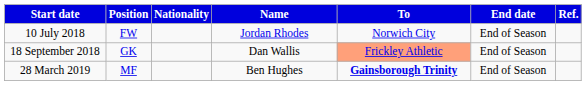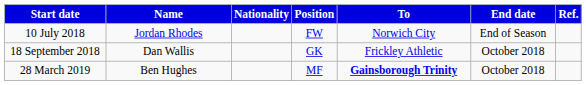 <table class="wikitable"  style="text-align:center; font-size:90%; ">
 <tr>
 <th style="background:#00d; color:#fff; width:120px;">Start date</th>
+<th style="background:#00d; color:#fff; width:150px;">Name</th>
+<th style="background:#00d; color:#fff; width:50px;">Nationality</th>
 <th style="background:#00d; color:#fff; width:50px;">Position</th>
-<th style="background:#00d; color:#fff; width:50px;">Nationality</th>
-<th style="background:#00d; color:#fff; width:150px;">Name</th>
 <th style="background:#00d; color:#fff; width:160px;">To</th>
 <th style="background:#00d; color:#fff; width:100px;">End date</th>
 <th style="background:#00d; color:#fff; width:25px;">Ref.</th>
 </tr>
 <tr>
 <td>10 July 2018</td>
+<td><a href='#'>Jordan Rhodes</a></td>
+<td></td>
 <td><a href='#'>FW</a></td>
-<td></td>
-<td><a href='#'>Jordan Rhodes</a></td>
 <td> <a href='#'>Norwich City</a></td>
 <td>End of Season</td>
 <td></td>
 </tr>
 <tr>
 <td>18 September 2018</td>
+<td>Dan Wallis</td>
+<td></td>
 <td><a href='#'>GK</a></td>
-<td></td>
-<td>Dan Wallis</td>
-<td style="background: lightsalmon;"> <a href='#'>Frickley Athletic</a></td>
-<td>End of Season</td>
+<td> <a href='#'>Frickley Athletic</a></td>
+<td>October 2018</td>
 <td></td>
 </tr>
 <tr>
 <td>28 March 2019</td>
+<td>Ben Hughes</td>
+<td></td>
 <td><a href='#'>MF</a></td>
-<td></td>
-<td>Ben Hughes</td>
 <td><strong> <a href='#'>Gainsborough Trinity</a></strong></td>
-<td>End of Season</td>
+<td>October 2018</td>
 <td></td>
 </tr>
 </table>
